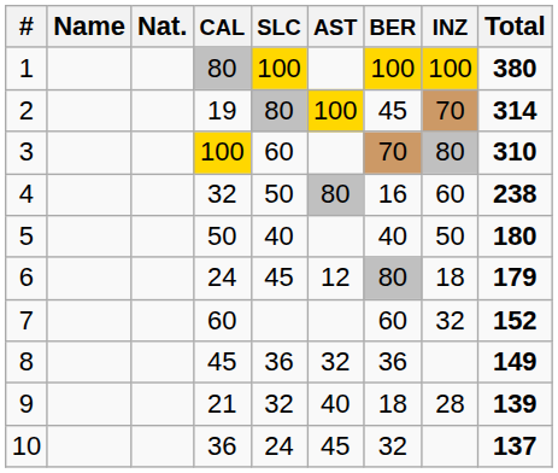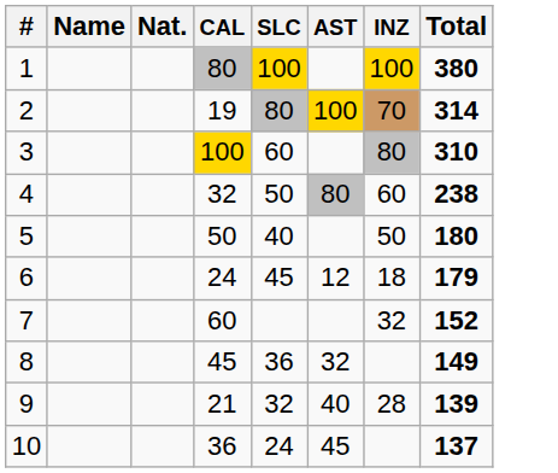 <table class="wikitable sortable" style="text-align:center;">
 <tr>
 <th>#</th>
 <th>Name</th>
 <th>Nat.</th>
 <th><small>CAL</small></th>
 <th><small>SLC</small></th>
 <th><small>AST</small></th>
-<th><small>BER</small></th>
 <th><small>INZ</small></th>
 <th>Total</th>
 </tr>
 <tr>
 <td>1</td>
 <td align=left></td>
 <td></td>
 <td bgcolor=silver>80</td>
 <td bgcolor=gold>100</td>
 <td></td>
 <td bgcolor=gold>100</td>
-<td bgcolor=gold>100</td>
 <td><strong>380</strong></td>
 </tr>
 <tr>
 <td>2</td>
 <td align=left></td>
 <td></td>
 <td>19</td>
 <td bgcolor=silver>80</td>
 <td bgcolor=gold>100</td>
-<td>45</td>
 <td bgcolor=cc9966>70</td>
 <td><strong>314</strong></td>
 </tr>
 <tr>
 <td>3</td>
 <td align=left></td>
 <td></td>
 <td bgcolor=gold>100</td>
 <td>60</td>
 <td></td>
-<td bgcolor=cc9966>70</td>
 <td bgcolor=silver>80</td>
 <td><strong>310</strong></td>
 </tr>
 <tr>
 <td>4</td>
 <td align=left></td>
 <td></td>
 <td>32</td>
 <td>50</td>
 <td bgcolor=silver>80</td>
-<td>16</td>
 <td>60</td>
 <td><strong>238</strong></td>
 </tr>
 <tr>
 <td>5</td>
 <td align=left></td>
 <td></td>
 <td>50</td>
 <td>40</td>
 <td></td>
-<td>40</td>
 <td>50</td>
 <td><strong>180</strong></td>
 </tr>
 <tr>
 <td>6</td>
 <td align=left></td>
 <td></td>
 <td>24</td>
 <td>45</td>
 <td>12</td>
-<td bgcolor=silver>80</td>
 <td>18</td>
 <td><strong>179</strong></td>
 </tr>
 <tr>
 <td>7</td>
 <td align=left></td>
 <td></td>
 <td>60</td>
 <td></td>
 <td></td>
-<td>60</td>
 <td>32</td>
 <td><strong>152</strong></td>
 </tr>
 <tr>
 <td>8</td>
 <td align=left></td>
 <td></td>
 <td>45</td>
 <td>36</td>
 <td>32</td>
-<td>36</td>
 <td></td>
 <td><strong>149</strong></td>
 </tr>
 <tr>
 <td>9</td>
 <td align=left></td>
 <td></td>
 <td>21</td>
 <td>32</td>
 <td>40</td>
-<td>18</td>
 <td>28</td>
 <td><strong>139</strong></td>
 </tr>
 <tr>
 <td>10</td>
 <td align=left></td>
 <td></td>
 <td>36</td>
 <td>24</td>
 <td>45</td>
-<td>32</td>
 <td></td>
 <td><strong>137</strong></td>
 </tr>
 </table>
